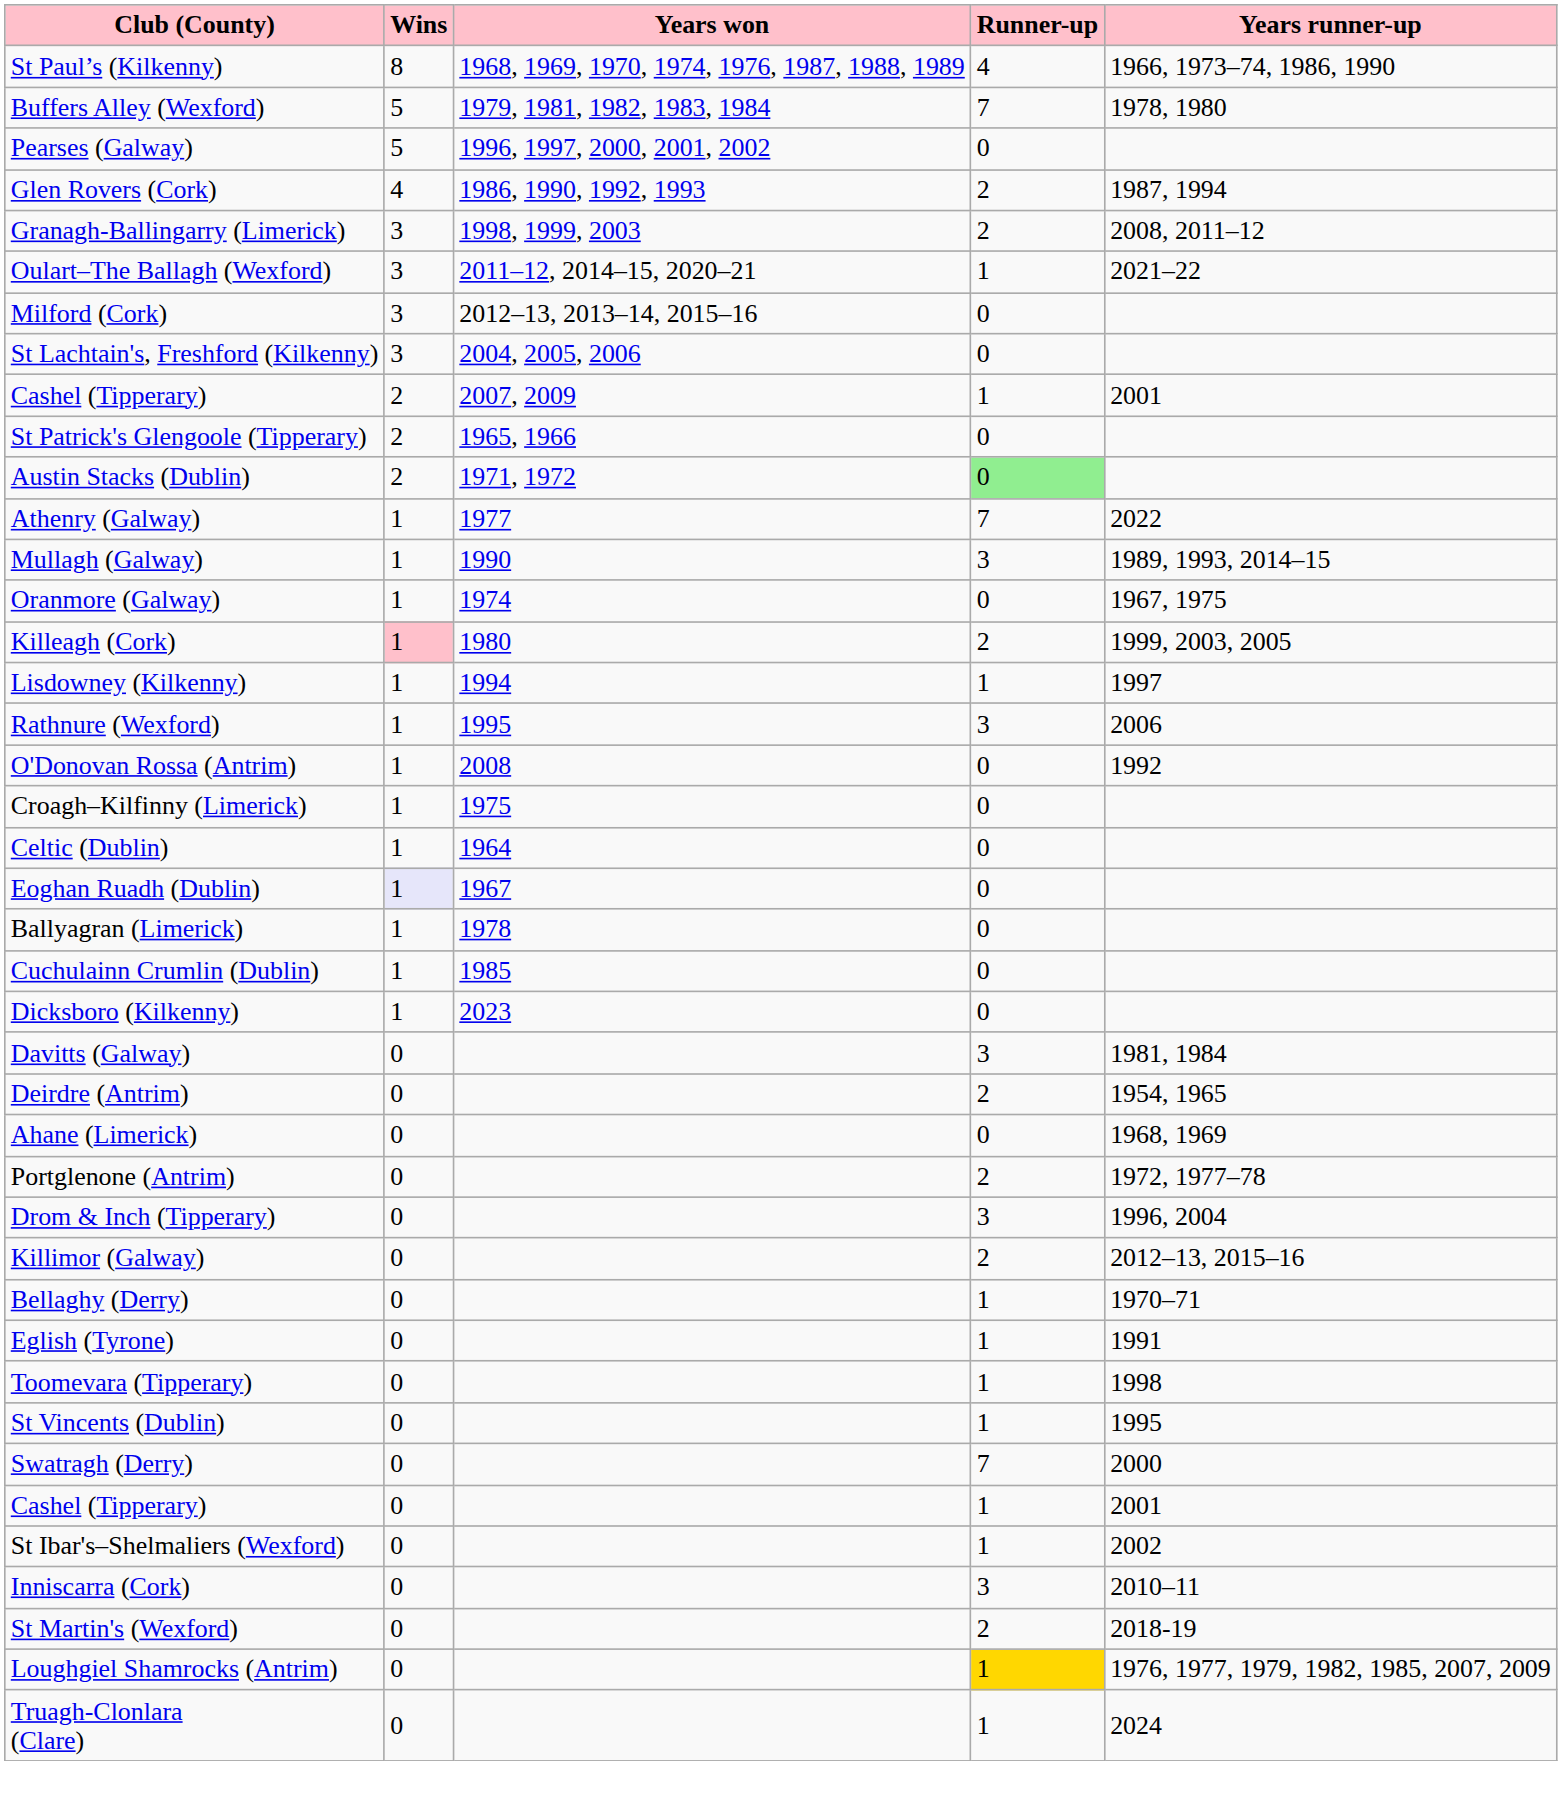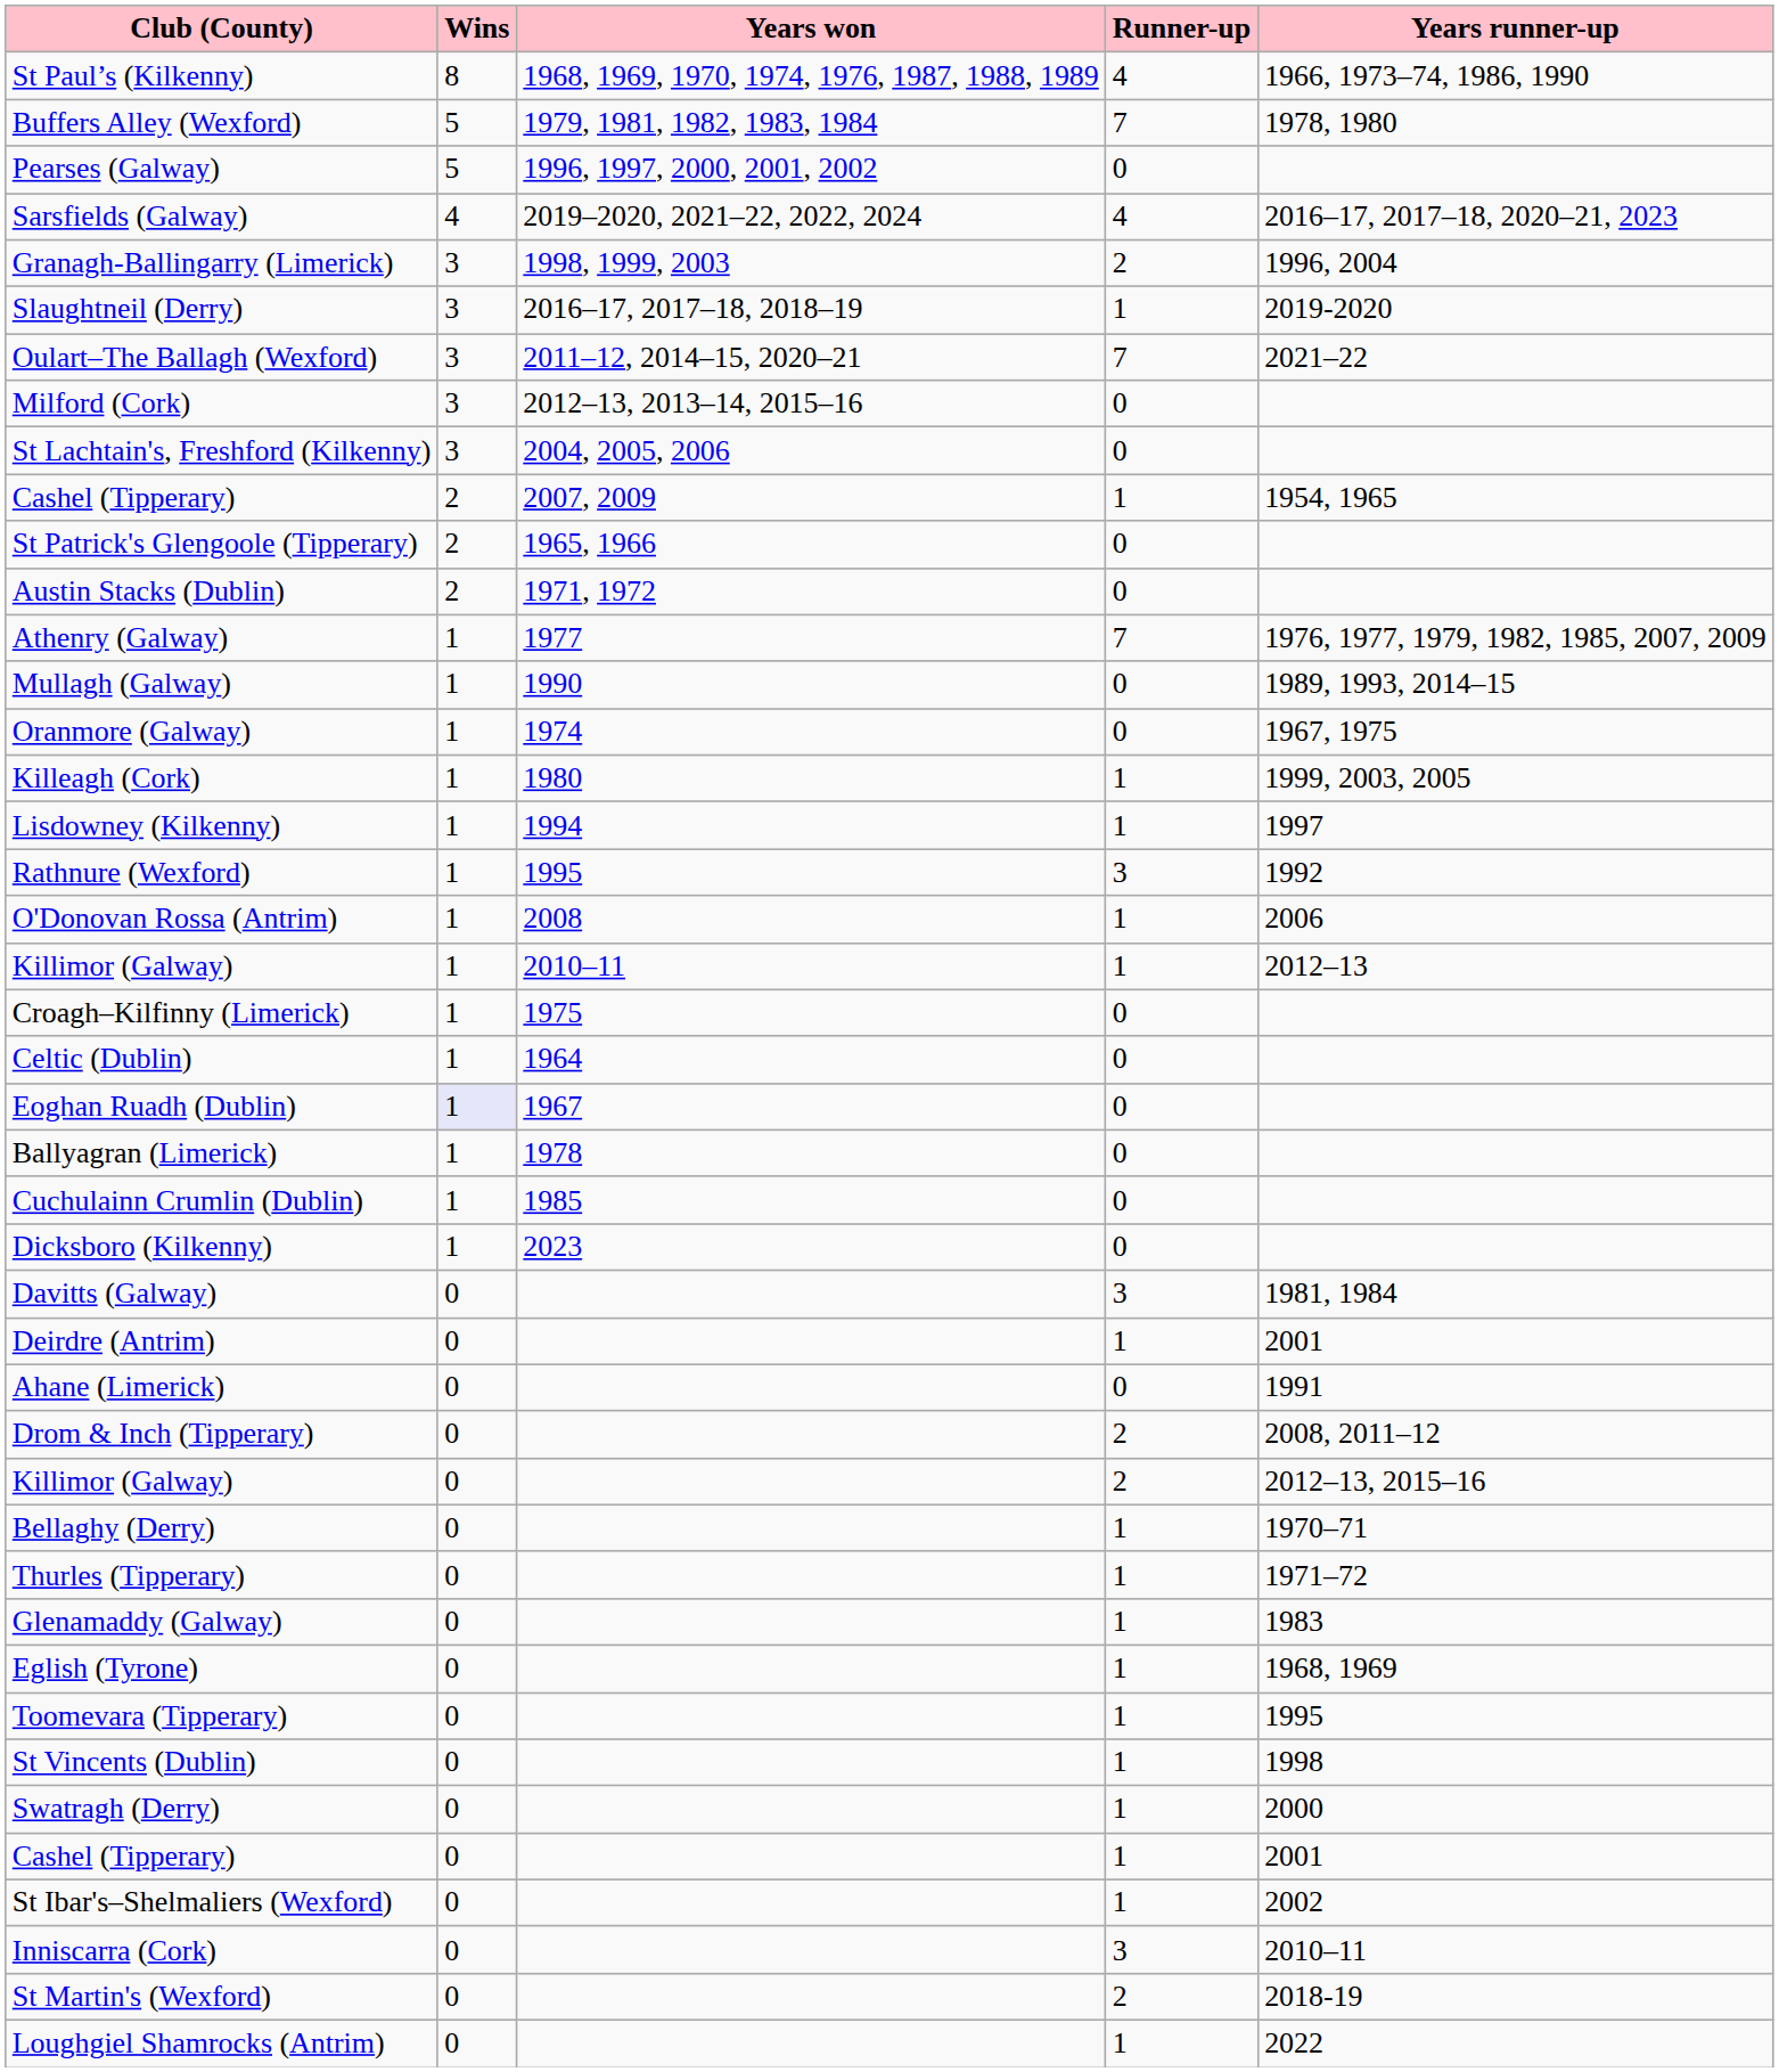 <table class="wikitable">
 <tr>
 <th style="background:pink;">Club (County)</th>
 <th style="background:pink;">Wins</th>
 <th style="background:pink;">Years won</th>
 <th style="background:pink;">Runner-up</th>
 <th style="background:pink;">Years runner-up</th>
 </tr>
 <tr>
 <td><a href='#'>St Paul’s</a> (<a href='#'>Kilkenny</a>)</td>
 <td>8</td>
 <td><a href='#'>1968</a>, <a href='#'>1969</a>, <a href='#'>1970</a>, <a href='#'>1974</a>, <a href='#'>1976</a>, <a href='#'>1987</a>, <a href='#'>1988</a>, <a href='#'>1989</a></td>
 <td>4</td>
 <td>1966, 1973–74, 1986, 1990</td>
 </tr>
 <tr>
 <td><a href='#'>Buffers Alley</a> (<a href='#'>Wexford</a>)</td>
 <td>5</td>
 <td><a href='#'>1979</a>, <a href='#'>1981</a>, <a href='#'>1982</a>, <a href='#'>1983</a>, <a href='#'>1984</a></td>
 <td>7</td>
 <td>1978, 1980</td>
 </tr>
 <tr>
 <td><a href='#'>Pearses</a> (<a href='#'>Galway</a>)</td>
 <td>5</td>
 <td><a href='#'>1996</a>, <a href='#'>1997</a>, <a href='#'>2000</a>, <a href='#'>2001</a>, <a href='#'>2002</a></td>
 <td>0</td>
 <td></td>
 </tr>
 <tr>
-<td><a href='#'>Glen Rovers</a> (<a href='#'>Cork</a>)</td>
+<td><a href='#'>Sarsfields</a>  (<a href='#'>Galway</a>)</td>
 <td>4</td>
-<td><a href='#'>1986</a>, <a href='#'>1990</a>, <a href='#'>1992</a>, <a href='#'>1993</a></td>
-<td>2</td>
-<td>1987, 1994</td>
+<td>2019–2020, 2021–22, 2022, 2024</td>
+<td>4</td>
+<td>2016–17, 2017–18, 2020–21, <a href='#'>2023</a></td>
 </tr>
 <tr>
 <td><a href='#'>Granagh-Ballingarry</a> (<a href='#'>Limerick</a>)</td>
 <td>3</td>
 <td><a href='#'>1998</a>, <a href='#'>1999</a>, <a href='#'>2003</a></td>
 <td>2</td>
-<td>2008, 2011–12</td>
+<td>1996, 2004</td>
+</tr>
+<tr>
+<td><a href='#'>Slaughtneil</a> (<a href='#'>Derry</a>)</td>
+<td>3</td>
+<td>2016–17, 2017–18, 2018–19</td>
+<td>1</td>
+<td>2019-2020</td>
 </tr>
 <tr>
 <td><a href='#'>Oulart–The Ballagh</a> (<a href='#'>Wexford</a>)</td>
 <td>3</td>
 <td><a href='#'>2011–12</a>, 2014–15, 2020–21</td>
-<td>1</td>
+<td>7</td>
 <td>2021–22</td>
 </tr>
 <tr>
 <td><a href='#'>Milford</a>  (<a href='#'>Cork</a>)</td>
 <td>3</td>
 <td>2012–13, 2013–14, 2015–16</td>
 <td>0</td>
 <td></td>
 </tr>
 <tr>
 <td><a href='#'>St Lachtain's</a>, <a href='#'>Freshford</a> (<a href='#'>Kilkenny</a>)</td>
 <td>3</td>
 <td><a href='#'>2004</a>, <a href='#'>2005</a>, <a href='#'>2006</a></td>
 <td>0</td>
 </tr>
 <tr>
 <td><a href='#'>Cashel</a> (<a href='#'>Tipperary</a>)</td>
 <td>2</td>
 <td><a href='#'>2007</a>, <a href='#'>2009</a></td>
 <td>1</td>
-<td>2001</td>
+<td>1954, 1965</td>
 </tr>
 <tr>
 <td><a href='#'>St Patrick's Glengoole</a> (<a href='#'>Tipperary</a>)</td>
 <td>2</td>
 <td><a href='#'>1965</a>, <a href='#'>1966</a></td>
 <td>0</td>
 <td></td>
 </tr>
 <tr>
 <td><a href='#'>Austin Stacks</a> (<a href='#'>Dublin</a>)</td>
 <td>2</td>
 <td><a href='#'>1971</a>, <a href='#'>1972</a></td>
-<td style="background: lightgreen;">0</td>
+<td>0</td>
 <td></td>
 </tr>
 <tr>
 <td><a href='#'>Athenry</a> (<a href='#'>Galway</a>)</td>
 <td>1</td>
 <td><a href='#'>1977</a></td>
 <td>7</td>
-<td>2022</td>
+<td>1976, 1977, 1979, 1982, 1985, 2007, 2009</td>
 </tr>
 <tr>
 <td><a href='#'>Mullagh</a> (<a href='#'>Galway</a>)</td>
 <td>1</td>
 <td><a href='#'>1990</a></td>
-<td>3</td>
+<td>0</td>
 <td>1989, 1993, 2014–15</td>
 </tr>
 <tr>
 <td><a href='#'>Oranmore</a> (<a href='#'>Galway</a>)</td>
 <td>1</td>
 <td><a href='#'>1974</a></td>
 <td>0</td>
 <td>1967, 1975</td>
 </tr>
 <tr>
 <td><a href='#'>Killeagh</a> (<a href='#'>Cork</a>)</td>
-<td style="background: pink;">1</td>
+<td>1</td>
 <td><a href='#'>1980</a></td>
-<td>2</td>
+<td>1</td>
 <td>1999, 2003, 2005</td>
 </tr>
 <tr>
 <td><a href='#'>Lisdowney</a> (<a href='#'>Kilkenny</a>)</td>
 <td>1</td>
 <td><a href='#'>1994</a></td>
 <td>1</td>
 <td>1997</td>
 </tr>
 <tr>
 <td><a href='#'>Rathnure</a> (<a href='#'>Wexford</a>)</td>
 <td>1</td>
 <td><a href='#'>1995</a></td>
 <td>3</td>
-<td>2006</td>
+<td>1992</td>
 </tr>
 <tr>
 <td><a href='#'>O'Donovan Rossa</a> (<a href='#'>Antrim</a>)</td>
 <td>1</td>
 <td><a href='#'>2008</a></td>
-<td>0</td>
-<td>1992</td>
+<td>1</td>
+<td>2006</td>
+</tr>
+<tr>
+<td><a href='#'>Killimor</a> (<a href='#'>Galway</a>)</td>
+<td>1</td>
+<td><a href='#'>2010–11</a></td>
+<td>1</td>
+<td>2012–13</td>
 </tr>
 <tr>
 <td>Croagh–Kilfinny (<a href='#'>Limerick</a>)</td>
 <td>1</td>
 <td><a href='#'>1975</a></td>
 <td>0</td>
 <td></td>
 </tr>
 <tr>
 <td><a href='#'>Celtic</a> (<a href='#'>Dublin</a>)</td>
 <td>1</td>
 <td><a href='#'>1964</a></td>
 <td>0</td>
 <td></td>
 </tr>
 <tr>
 <td><a href='#'>Eoghan Ruadh</a> (<a href='#'>Dublin</a>)</td>
 <td style="background: lavender;">1</td>
 <td><a href='#'>1967</a></td>
 <td>0</td>
 <td></td>
 </tr>
 <tr>
 <td>Ballyagran (<a href='#'>Limerick</a>)</td>
 <td>1</td>
 <td><a href='#'>1978</a></td>
 <td>0</td>
 <td></td>
 </tr>
 <tr>
 <td><a href='#'>Cuchulainn Crumlin</a> (<a href='#'>Dublin</a>)</td>
 <td>1</td>
 <td><a href='#'>1985</a></td>
 <td>0</td>
 <td></td>
 </tr>
 <tr>
 <td><a href='#'>Dicksboro</a> (<a href='#'>Kilkenny</a>)</td>
 <td>1</td>
 <td><a href='#'>2023</a></td>
 <td>0</td>
 <td></td>
 </tr>
 <tr>
 <td><a href='#'>Davitts</a> (<a href='#'>Galway</a>)</td>
 <td>0</td>
 <td></td>
 <td>3</td>
 <td>1981, 1984</td>
 </tr>
 <tr>
 <td><a href='#'>Deirdre</a> (<a href='#'>Antrim</a>)</td>
 <td>0</td>
 <td></td>
-<td>2</td>
-<td>1954, 1965</td>
+<td>1</td>
+<td>2001</td>
 </tr>
 <tr>
 <td><a href='#'>Ahane</a> (<a href='#'>Limerick</a>)</td>
 <td>0</td>
 <td></td>
 <td>0</td>
-<td>1968, 1969</td>
-</tr>
-<tr>
-<td>Portglenone (<a href='#'>Antrim</a>)</td>
-<td>0</td>
-<td></td>
-<td>2</td>
-<td>1972, 1977–78</td>
+<td>1991</td>
 </tr>
 <tr>
 <td><a href='#'>Drom & Inch</a> (<a href='#'>Tipperary</a>)</td>
 <td>0</td>
 <td></td>
-<td>3</td>
-<td>1996, 2004</td>
+<td>2</td>
+<td>2008, 2011–12</td>
 </tr>
 <tr>
 <td><a href='#'>Killimor</a> (<a href='#'>Galway</a>)</td>
 <td>0</td>
 <td></td>
 <td>2</td>
 <td>2012–13, 2015–16</td>
 </tr>
 <tr>
 <td><a href='#'>Bellaghy</a> (<a href='#'>Derry</a>)</td>
 <td>0</td>
 <td></td>
 <td>1</td>
 <td>1970–71</td>
 </tr>
 <tr>
+<td><a href='#'>Thurles</a> (<a href='#'>Tipperary</a>)</td>
+<td>0</td>
+<td></td>
+<td>1</td>
+<td>1971–72</td>
+</tr>
+<tr>
+<td><a href='#'>Glenamaddy</a> (<a href='#'>Galway</a>)</td>
+<td>0</td>
+<td></td>
+<td>1</td>
+<td>1983</td>
+</tr>
+<tr>
 <td><a href='#'>Eglish</a> (<a href='#'>Tyrone</a>)</td>
 <td>0</td>
 <td></td>
 <td>1</td>
-<td>1991</td>
+<td>1968, 1969</td>
 </tr>
 <tr>
 <td><a href='#'>Toomevara</a> (<a href='#'>Tipperary</a>)</td>
 <td>0</td>
 <td></td>
 <td>1</td>
-<td>1998</td>
+<td>1995</td>
 </tr>
 <tr>
 <td><a href='#'>St Vincents</a> (<a href='#'>Dublin</a>)</td>
 <td>0</td>
 <td></td>
 <td>1</td>
-<td>1995</td>
+<td>1998</td>
 </tr>
 <tr>
 <td><a href='#'>Swatragh</a> (<a href='#'>Derry</a>)</td>
 <td>0</td>
 <td></td>
-<td>7</td>
+<td>1</td>
 <td>2000</td>
 </tr>
 <tr>
 <td><a href='#'>Cashel</a> (<a href='#'>Tipperary</a>)</td>
 <td>0</td>
 <td></td>
 <td>1</td>
 <td>2001</td>
 </tr>
 <tr>
 <td>St Ibar's–Shelmaliers (<a href='#'>Wexford</a>)</td>
 <td>0</td>
 <td></td>
 <td>1</td>
 <td>2002</td>
 </tr>
 <tr>
 <td><a href='#'>Inniscarra</a> (<a href='#'>Cork</a>)</td>
 <td>0</td>
 <td></td>
 <td>3</td>
 <td>2010–11</td>
 </tr>
 <tr>
 <td><a href='#'>St Martin's</a> (<a href='#'>Wexford</a>)</td>
 <td>0</td>
 <td></td>
 <td>2</td>
 <td>2018-19</td>
 </tr>
 <tr>
 <td><a href='#'>Loughgiel Shamrocks</a> (<a href='#'>Antrim</a>)</td>
 <td>0</td>
 <td></td>
-<td style="background: gold;">1</td>
-<td>1976, 1977, 1979, 1982, 1985, 2007, 2009</td>
-</tr>
-<tr>
-<td><a href='#'>Truagh-Clonlara</a><br>(<a href='#'>Clare</a>)</td>
-<td>0</td>
-<td></td>
 <td>1</td>
-<td>2024</td>
+<td>2022</td>
 </tr>
 </table>
